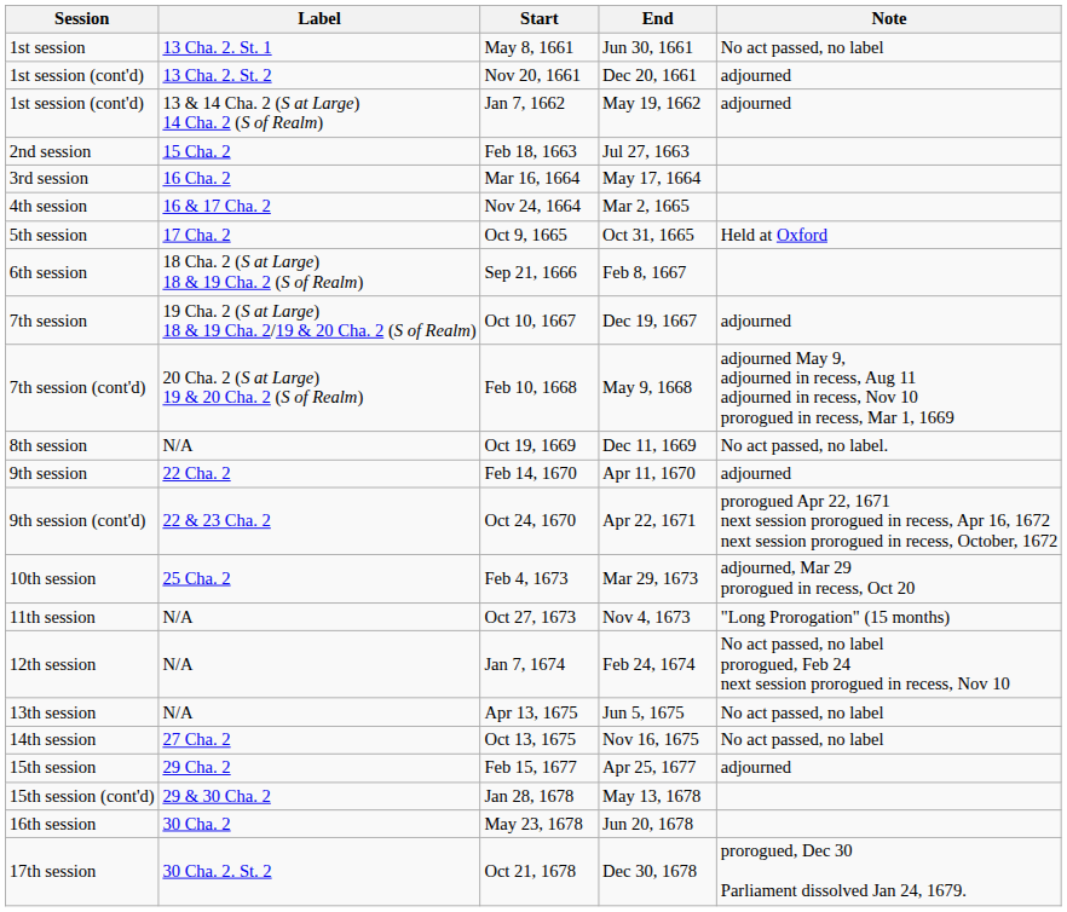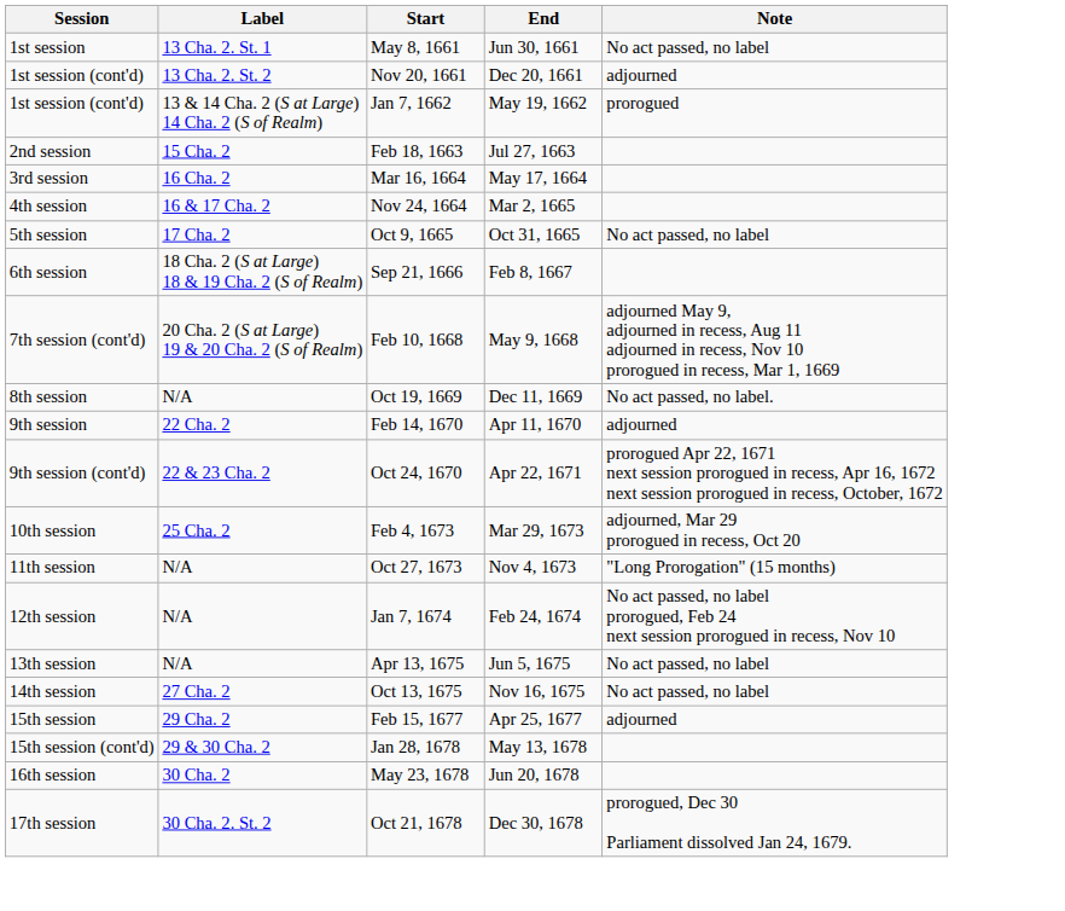 <table class="wikitable">
 <tr>
 <th>Session</th>
 <th>Label</th>
 <th scope="col" width="100">Start</th>
 <th scope="col" width="100">End</th>
 <th>Note</th>
 </tr>
 <tr>
 <td>1st session</td>
 <td><a href='#'>13 Cha. 2. St. 1</a></td>
 <td>May 8, 1661</td>
 <td>Jun 30, 1661</td>
 <td>No act passed, no label</td>
 </tr>
 <tr>
 <td>1st session (cont'd)</td>
 <td><a href='#'>13 Cha. 2. St. 2</a></td>
 <td>Nov 20, 1661</td>
 <td>Dec 20, 1661</td>
 <td>adjourned</td>
 </tr>
 <tr valign = "top">
 <td>1st session (cont'd)</td>
 <td>13 & 14 Cha. 2 (<em>S at Large</em>) <br> <a href='#'>14 Cha. 2</a> (<em>S of Realm</em>)</td>
 <td>Jan 7, 1662</td>
 <td>May 19, 1662</td>
-<td>adjourned</td>
+<td>prorogued</td>
 </tr>
 <tr>
 <td>2nd session</td>
 <td><a href='#'>15 Cha. 2</a></td>
 <td>Feb 18, 1663</td>
 <td>Jul 27, 1663</td>
 <td></td>
 </tr>
 <tr>
 <td>3rd session</td>
 <td><a href='#'>16 Cha. 2</a></td>
 <td>Mar 16, 1664</td>
 <td>May 17, 1664</td>
 <td></td>
 </tr>
 <tr>
 <td>4th session</td>
 <td><a href='#'>16 & 17 Cha. 2</a></td>
 <td>Nov 24, 1664</td>
 <td>Mar 2, 1665</td>
 <td></td>
 </tr>
 <tr>
 <td>5th session</td>
 <td><a href='#'>17 Cha. 2</a></td>
 <td>Oct 9, 1665</td>
 <td>Oct 31, 1665</td>
-<td>Held at <a href='#'>Oxford</a></td>
+<td>No act passed, no label</td>
 </tr>
 <tr>
 <td>6th session</td>
 <td>18 Cha. 2 (<em>S at Large</em>) <br> <a href='#'>18 & 19 Cha. 2</a> (<em>S of Realm</em>)</td>
 <td>Sep 21, 1666</td>
 <td>Feb 8, 1667</td>
 <td></td>
-</tr>
-<tr>
-<td>7th session</td>
-<td>19 Cha. 2 (<em>S at Large</em>) <br> <a href='#'>18 & 19 Cha. 2</a>/<a href='#'>19 & 20 Cha. 2</a> (<em>S of Realm</em>)</td>
-<td>Oct 10, 1667</td>
-<td>Dec 19, 1667</td>
-<td>adjourned</td>
 </tr>
 <tr>
 <td>7th session (cont'd)</td>
 <td>20 Cha. 2 (<em>S at Large</em>) <br> <a href='#'>19 & 20 Cha. 2</a> (<em>S of Realm</em>)</td>
 <td>Feb 10, 1668</td>
 <td>May 9, 1668</td>
 <td>adjourned May 9, <br>adjourned in recess, Aug 11 <br>adjourned in recess, Nov 10 <br>prorogued in recess, Mar 1, 1669</td>
 </tr>
 <tr>
 <td>8th session</td>
 <td>N/A</td>
 <td>Oct 19, 1669</td>
 <td>Dec 11, 1669</td>
 <td>No act passed, no label.</td>
 </tr>
 <tr>
 <td>9th session</td>
 <td><a href='#'>22 Cha. 2</a></td>
 <td>Feb 14, 1670</td>
 <td>Apr 11, 1670</td>
 <td>adjourned</td>
 </tr>
 <tr>
 <td>9th session (cont'd)</td>
 <td><a href='#'>22 & 23 Cha. 2</a></td>
 <td>Oct 24, 1670</td>
 <td>Apr 22, 1671</td>
 <td>prorogued Apr 22, 1671<br>next session prorogued in recess, Apr 16, 1672<br>next session prorogued in recess, October, 1672<br></td>
 </tr>
 <tr>
 <td>10th session</td>
 <td><a href='#'>25 Cha. 2</a></td>
 <td>Feb 4, 1673</td>
 <td>Mar 29, 1673</td>
 <td>adjourned, Mar 29 <br>prorogued in recess, Oct 20</td>
 </tr>
 <tr>
 <td>11th session</td>
 <td>N/A</td>
 <td>Oct 27, 1673</td>
 <td>Nov 4, 1673</td>
 <td>"Long Prorogation" (15 months)</td>
 </tr>
 <tr>
 <td>12th session</td>
 <td>N/A</td>
 <td>Jan 7, 1674</td>
 <td>Feb 24, 1674</td>
 <td>No act passed, no label<br>prorogued, Feb 24<br>next session prorogued in recess, Nov 10</td>
 </tr>
 <tr>
 <td>13th session</td>
 <td>N/A</td>
 <td>Apr 13, 1675</td>
 <td>Jun 5, 1675</td>
 <td>No act passed, no label</td>
 </tr>
 <tr>
 <td>14th session</td>
 <td><a href='#'>27 Cha. 2</a></td>
 <td>Oct 13, 1675</td>
 <td>Nov 16, 1675</td>
 <td>No act passed, no label</td>
 </tr>
 <tr>
 <td>15th session</td>
 <td><a href='#'>29 Cha. 2</a></td>
 <td>Feb 15, 1677</td>
 <td>Apr 25, 1677</td>
 <td>adjourned</td>
 </tr>
 <tr>
 <td>15th session (cont'd)</td>
 <td><a href='#'>29 & 30 Cha. 2</a></td>
 <td>Jan 28, 1678</td>
 <td>May 13, 1678</td>
 <td></td>
 </tr>
 <tr>
 <td>16th session</td>
 <td><a href='#'>30 Cha. 2</a></td>
 <td>May 23, 1678</td>
 <td>Jun 20, 1678</td>
 <td></td>
 </tr>
 <tr>
 <td>17th session</td>
 <td><a href='#'>30 Cha. 2. St. 2</a></td>
 <td>Oct 21, 1678</td>
 <td>Dec 30, 1678</td>
 <td>prorogued, Dec 30 <br><br>Parliament dissolved Jan 24, 1679.</td>
 </tr>
 </table>
